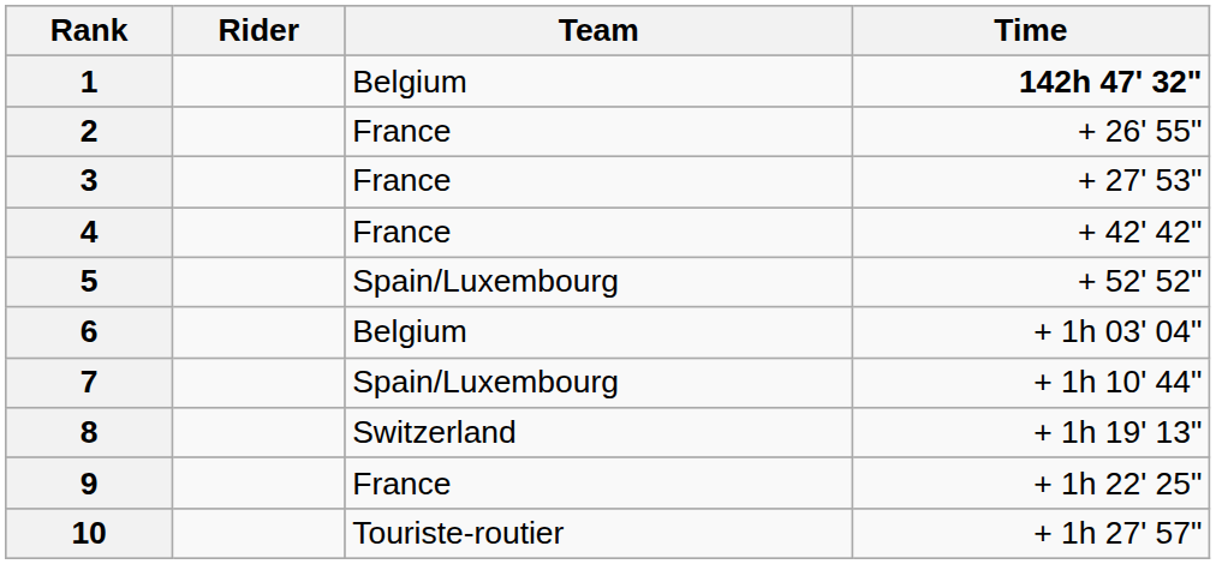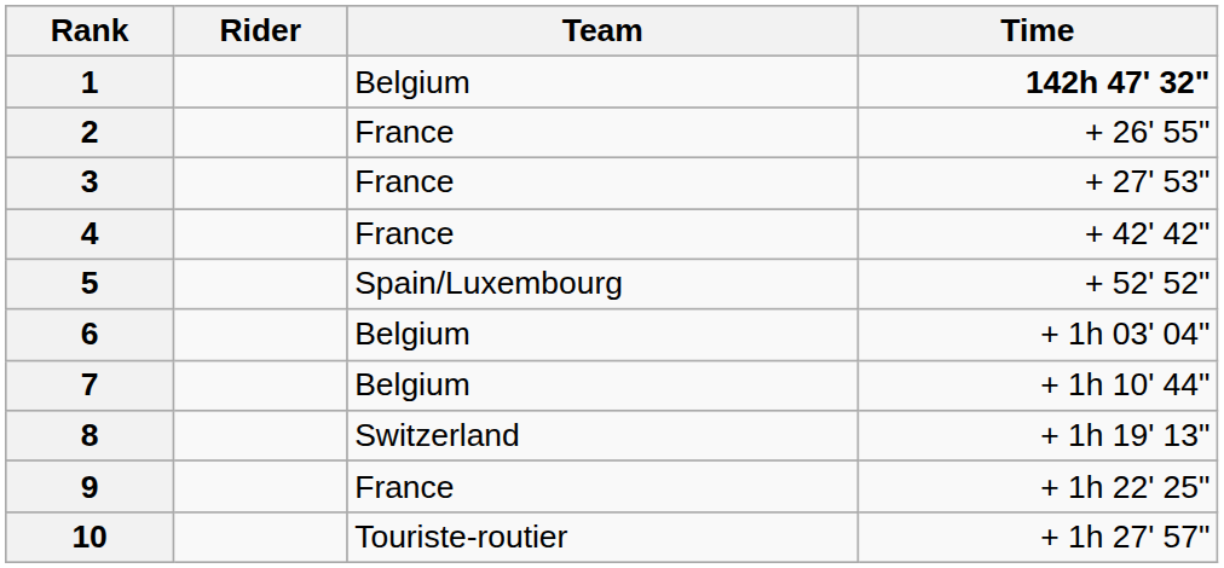 <table class="wikitable" style="width:38em; margin-bottom:0;">
 <tr>
 <th scope="col">Rank</th>
 <th scope="col">Rider</th>
 <th scope="col">Team</th>
 <th scope="col">Time</th>
 </tr>
 <tr>
 <th scope="row">1</th>
 <td></td>
 <td>Belgium</td>
 <td style="text-align:right;"><strong>142h 47' 32"</strong></td>
 </tr>
 <tr>
 <th scope="row">2</th>
 <td></td>
 <td>France</td>
 <td style="text-align:right;">+ 26' 55"</td>
 </tr>
 <tr>
 <th scope="row">3</th>
 <td></td>
 <td>France</td>
 <td style="text-align:right;">+ 27' 53"</td>
 </tr>
 <tr>
 <th scope="row">4</th>
 <td></td>
 <td>France</td>
 <td style="text-align:right;">+ 42' 42"</td>
 </tr>
 <tr>
 <th scope="row">5</th>
 <td></td>
 <td>Spain/Luxembourg</td>
 <td style="text-align:right;">+ 52' 52"</td>
 </tr>
 <tr>
 <th scope="row">6</th>
 <td></td>
 <td>Belgium</td>
 <td style="text-align:right;">+ 1h 03' 04"</td>
 </tr>
 <tr>
 <th scope="row">7</th>
 <td></td>
-<td>Spain/Luxembourg</td>
+<td>Belgium</td>
 <td style="text-align:right;">+ 1h 10' 44"</td>
 </tr>
 <tr>
 <th scope="row">8</th>
 <td></td>
 <td>Switzerland</td>
 <td style="text-align:right;">+ 1h 19' 13"</td>
 </tr>
 <tr>
 <th scope="row">9</th>
 <td></td>
 <td>France</td>
 <td style="text-align:right;">+ 1h 22' 25"</td>
 </tr>
 <tr>
 <th scope="row">10</th>
 <td></td>
 <td>Touriste-routier</td>
 <td style="text-align:right;">+ 1h 27' 57"</td>
 </tr>
 </table>
